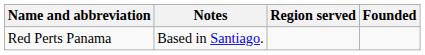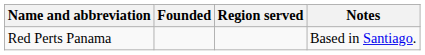 <table class="wikitable sortable">
 <tr>
 <th>Name and abbreviation</th>
+<th>Founded</th>
+<th>Region served</th>
 <th>Notes</th>
-<th>Region served</th>
-<th>Founded</th>
 </tr>
 <tr>
 <td>Red Perts Panama</td>
-<td>Based in <a href='#'>Santiago</a>.</td>
 <td></td>
 <td></td>
+<td>Based in <a href='#'>Santiago</a>.</td>
 </tr>
 </table>
